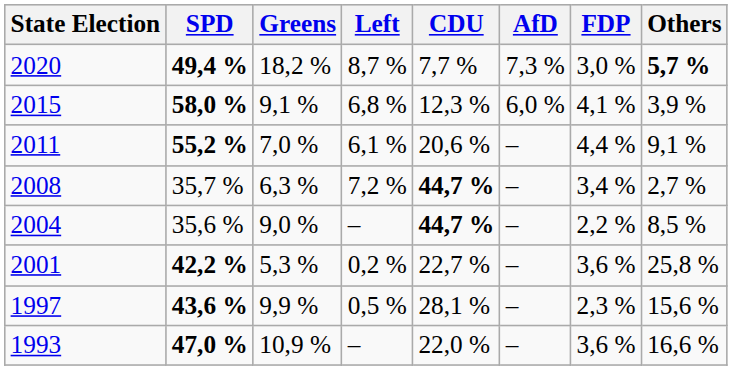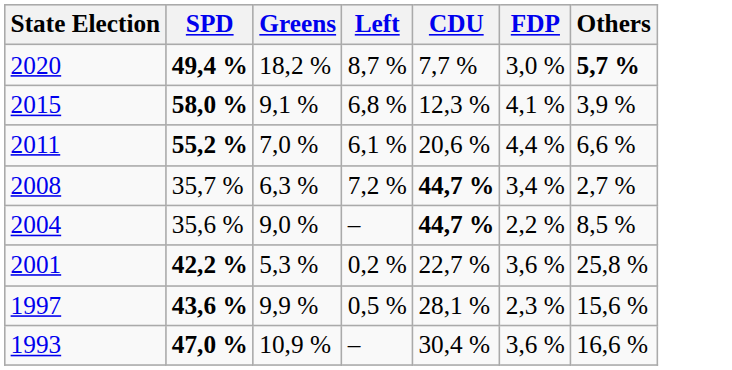 <table class="wikitable zebra">
 <tr class="hintergrundfarbe5">
 <th>State Election</th>
 <th><a href='#'>SPD</a></th>
 <th><a href='#'>Greens</a></th>
 <th><a href='#'>Left</a></th>
 <th><a href='#'>CDU</a></th>
-<th><a href='#'>AfD</a></th>
 <th><a href='#'>FDP</a></th>
 <th>Others</th>
 </tr>
 <tr>
 <td><a href='#'>2020</a></td>
 <td><strong>49,4 %</strong></td>
 <td>18,2 %</td>
 <td>8,7 %</td>
 <td>7,7 %</td>
-<td>7,3 %</td>
 <td>3,0 %</td>
 <td><strong>5,7 %</strong></td>
 </tr>
 <tr>
 <td><a href='#'>2015</a></td>
 <td><strong>58,0 %</strong></td>
 <td>9,1 %</td>
 <td>6,8 %</td>
 <td>12,3 %</td>
-<td>6,0 %</td>
 <td>4,1 %</td>
 <td>3,9 %</td>
 </tr>
 <tr>
 <td><a href='#'>2011</a></td>
 <td><strong>55,2 %</strong></td>
 <td>7,0 %</td>
 <td>6,1 %</td>
 <td>20,6 %</td>
-<td>–</td>
 <td>4,4 %</td>
-<td>9,1 %</td>
+<td>6,6 %</td>
 </tr>
 <tr>
 <td><a href='#'>2008</a></td>
 <td>35,7 %</td>
 <td>6,3 %</td>
 <td>7,2 %</td>
 <td><strong>44,7 %</strong></td>
-<td>–</td>
 <td>3,4 %</td>
 <td>2,7 %</td>
 </tr>
 <tr>
 <td><a href='#'>2004</a></td>
 <td>35,6 %</td>
 <td>9,0 %</td>
 <td>–</td>
 <td><strong>44,7 %</strong></td>
-<td>–</td>
 <td>2,2 %</td>
 <td>8,5 %</td>
 </tr>
 <tr>
 <td><a href='#'>2001</a></td>
 <td><strong>42,2 %</strong></td>
 <td>5,3 %</td>
 <td>0,2 %</td>
 <td>22,7 %</td>
-<td>–</td>
 <td>3,6 %</td>
 <td>25,8 %</td>
 </tr>
 <tr>
 <td><a href='#'>1997</a></td>
 <td><strong>43,6 %</strong></td>
 <td>9,9 %</td>
 <td>0,5 %</td>
 <td>28,1 %</td>
-<td>–</td>
 <td>2,3 %</td>
 <td>15,6 %</td>
 </tr>
 <tr>
 <td><a href='#'>1993</a></td>
 <td><strong>47,0 %</strong></td>
 <td>10,9 %</td>
 <td>–</td>
-<td>22,0 %</td>
-<td>–</td>
+<td>30,4 %</td>
 <td>3,6 %</td>
 <td>16,6 %</td>
 </tr>
 </table>
